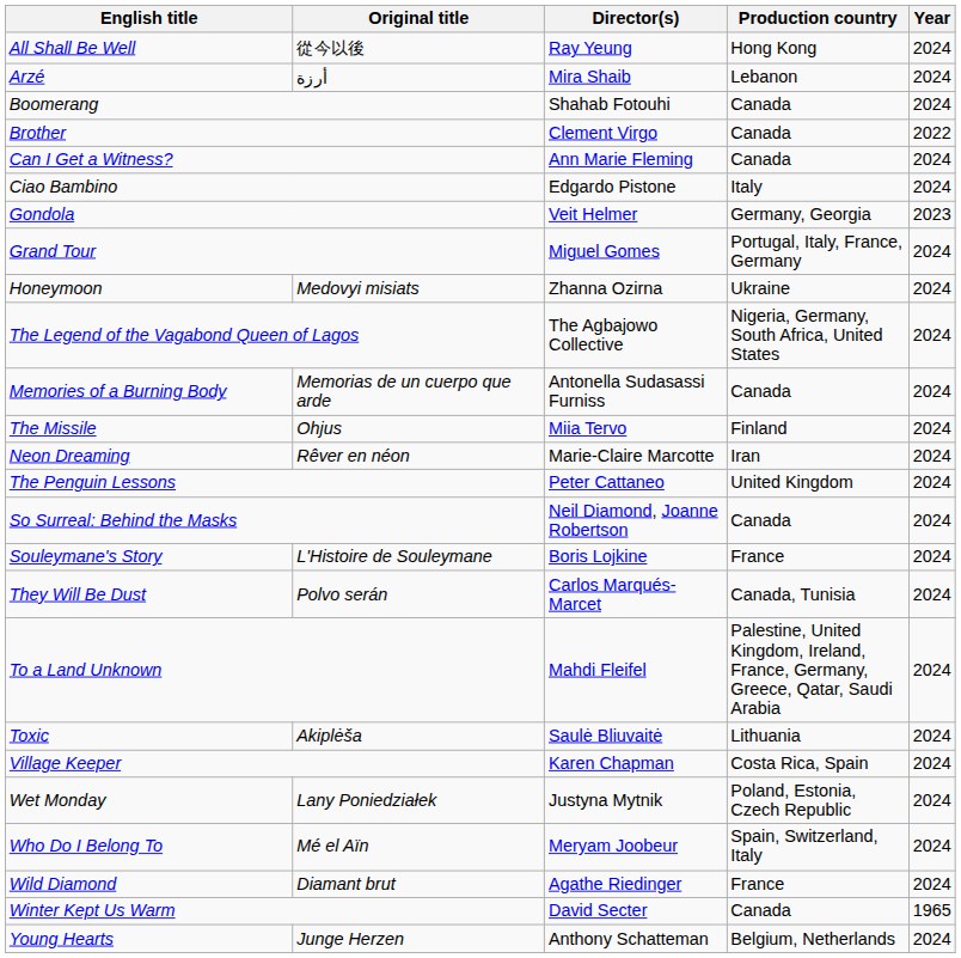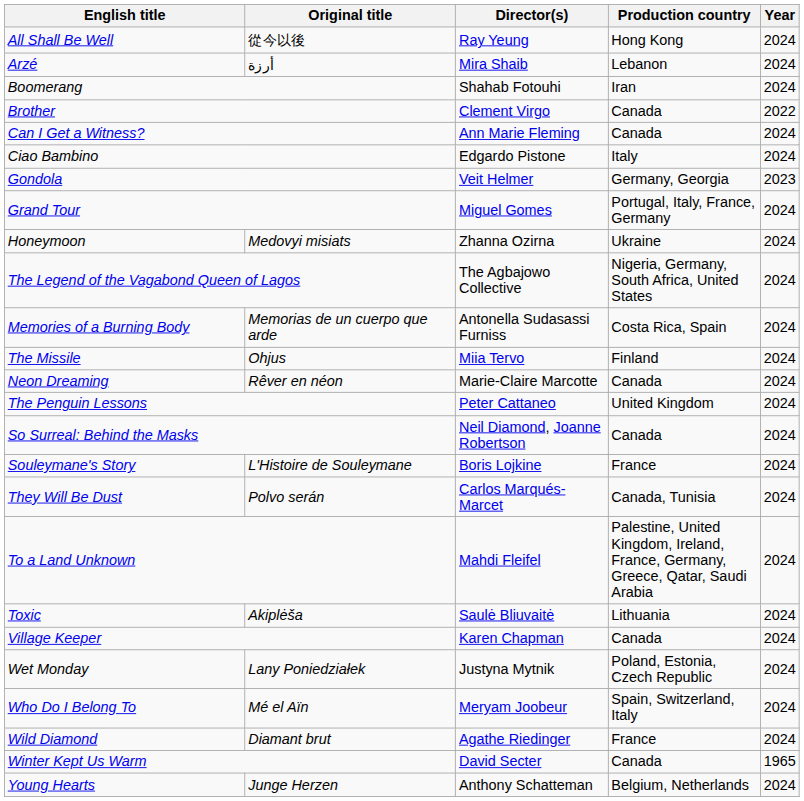 <table class="wikitable" width=100%>
 <tr>
 <th scope="col" width="32%">English title</th>
 <th scope="col" width="28%">Original title</th>
 <th scope="col" width="20%">Director(s)</th>
 <th scope="col" width="20%">Production country</th>
 <th scope="col" width="20%">Year</th>
 </tr>
 <tr>
 <td><em><a href='#'>All Shall Be Well</a></em></td>
 <td>從今以後</td>
 <td><a href='#'>Ray Yeung</a></td>
 <td>Hong Kong</td>
 <td>2024</td>
 </tr>
 <tr>
 <td><em><a href='#'>Arzé</a></em></td>
 <td>أرزة</td>
 <td><a href='#'>Mira Shaib</a></td>
 <td>Lebanon</td>
 <td>2024</td>
 </tr>
 <tr>
 <td colspan=2><em>Boomerang</em></td>
 <td>Shahab Fotouhi</td>
-<td>Canada</td>
+<td>Iran</td>
 <td>2024</td>
 </tr>
 <tr>
 <td colspan=2><em><a href='#'>Brother</a></em></td>
 <td><a href='#'>Clement Virgo</a></td>
 <td>Canada</td>
 <td>2022</td>
 </tr>
 <tr>
 <td colspan=2><em><a href='#'>Can I Get a Witness?</a></em></td>
 <td><a href='#'>Ann Marie Fleming</a></td>
 <td>Canada</td>
 <td>2024</td>
 </tr>
 <tr>
 <td colspan=2><em>Ciao Bambino</em></td>
 <td>Edgardo Pistone</td>
 <td>Italy</td>
 <td>2024</td>
 </tr>
 <tr>
 <td colspan=2><em><a href='#'>Gondola</a></em></td>
 <td><a href='#'>Veit Helmer</a></td>
 <td>Germany, Georgia</td>
 <td>2023</td>
 </tr>
 <tr>
 <td colspan=2><em><a href='#'>Grand Tour</a></em></td>
 <td><a href='#'>Miguel Gomes</a></td>
 <td>Portugal, Italy, France, Germany</td>
 <td>2024</td>
 </tr>
 <tr>
 <td><em>Honeymoon</em></td>
 <td><em>Medovyi misiats</em></td>
 <td>Zhanna Ozirna</td>
 <td>Ukraine</td>
 <td>2024</td>
 </tr>
 <tr>
 <td colspan=2><em><a href='#'>The Legend of the Vagabond Queen of Lagos</a></em></td>
 <td>The Agbajowo Collective</td>
 <td>Nigeria, Germany, South Africa, United States</td>
 <td>2024</td>
 </tr>
 <tr>
 <td><em><a href='#'>Memories of a Burning Body</a></em></td>
 <td><em>Memorias de un cuerpo que arde</em></td>
 <td>Antonella Sudasassi Furniss</td>
-<td>Canada</td>
+<td>Costa Rica, Spain</td>
 <td>2024</td>
 </tr>
 <tr>
 <td><em><a href='#'>The Missile</a></em></td>
 <td><em>Ohjus</em></td>
 <td><a href='#'>Miia Tervo</a></td>
 <td>Finland</td>
 <td>2024</td>
 </tr>
 <tr>
 <td><em><a href='#'>Neon Dreaming</a></em></td>
 <td><em>Rêver en néon</em></td>
 <td>Marie-Claire Marcotte</td>
-<td>Iran</td>
+<td>Canada</td>
 <td>2024</td>
 </tr>
 <tr>
 <td colspan=2><em><a href='#'>The Penguin Lessons</a></em></td>
 <td><a href='#'>Peter Cattaneo</a></td>
 <td>United Kingdom</td>
 <td>2024</td>
 </tr>
 <tr>
 <td colspan=2><em><a href='#'>So Surreal: Behind the Masks</a></em></td>
 <td><a href='#'>Neil Diamond</a>, <a href='#'>Joanne Robertson</a></td>
 <td>Canada</td>
 <td>2024</td>
 </tr>
 <tr>
 <td><em><a href='#'>Souleymane's Story</a></em></td>
 <td><em>L'Histoire de Souleymane</em></td>
 <td><a href='#'>Boris Lojkine</a></td>
 <td>France</td>
 <td>2024</td>
 </tr>
 <tr>
 <td><em><a href='#'>They Will Be Dust</a></em></td>
 <td><em>Polvo serán</em></td>
 <td><a href='#'>Carlos Marqués-Marcet</a></td>
 <td>Canada, Tunisia</td>
 <td>2024</td>
 </tr>
 <tr>
 <td colspan=2><em><a href='#'>To a Land Unknown</a></em></td>
 <td><a href='#'>Mahdi Fleifel</a></td>
 <td>Palestine, United Kingdom, Ireland, France, Germany, Greece, Qatar, Saudi Arabia</td>
 <td>2024</td>
 </tr>
 <tr>
 <td><em><a href='#'>Toxic</a></em></td>
 <td><em>Akiplėša</em></td>
 <td><a href='#'>Saulė Bliuvaitė</a></td>
 <td>Lithuania</td>
 <td>2024</td>
 </tr>
 <tr>
 <td colspan=2><em><a href='#'>Village Keeper</a></em></td>
 <td><a href='#'>Karen Chapman</a></td>
-<td>Costa Rica, Spain</td>
+<td>Canada</td>
 <td>2024</td>
 </tr>
 <tr>
 <td><em>Wet Monday</em></td>
 <td><em>Lany Poniedziałek</em></td>
 <td>Justyna Mytnik</td>
 <td>Poland, Estonia, Czech Republic</td>
 <td>2024</td>
 </tr>
 <tr>
 <td><em><a href='#'>Who Do I Belong To</a></em></td>
 <td><em>Mé el Aïn</em></td>
 <td><a href='#'>Meryam Joobeur</a></td>
 <td>Spain, Switzerland, Italy</td>
 <td>2024</td>
 </tr>
 <tr>
 <td><em><a href='#'>Wild Diamond</a></em></td>
 <td><em>Diamant brut</em></td>
 <td><a href='#'>Agathe Riedinger</a></td>
 <td>France</td>
 <td>2024</td>
 </tr>
 <tr>
 <td colspan=2><em><a href='#'>Winter Kept Us Warm</a></em></td>
 <td><a href='#'>David Secter</a></td>
 <td>Canada</td>
 <td>1965</td>
 </tr>
 <tr>
 <td><em><a href='#'>Young Hearts</a></em></td>
 <td><em>Junge Herzen</em></td>
 <td>Anthony Schatteman</td>
 <td>Belgium, Netherlands</td>
 <td>2024</td>
 </tr>
 </table>
